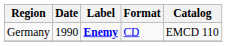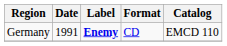 <table class="wikitable">
 <tr>
 <th>Region</th>
 <th>Date</th>
 <th>Label</th>
 <th>Format</th>
 <th>Catalog</th>
 </tr>
 <tr>
 <td>Germany</td>
-<td>1990</td>
+<td>1991</td>
 <td><strong><a href='#'>Enemy</a></strong></td>
 <td><a href='#'>CD</a></td>
 <td>EMCD 110</td>
 </tr>
 <tr>
 </tr>
 </table>
